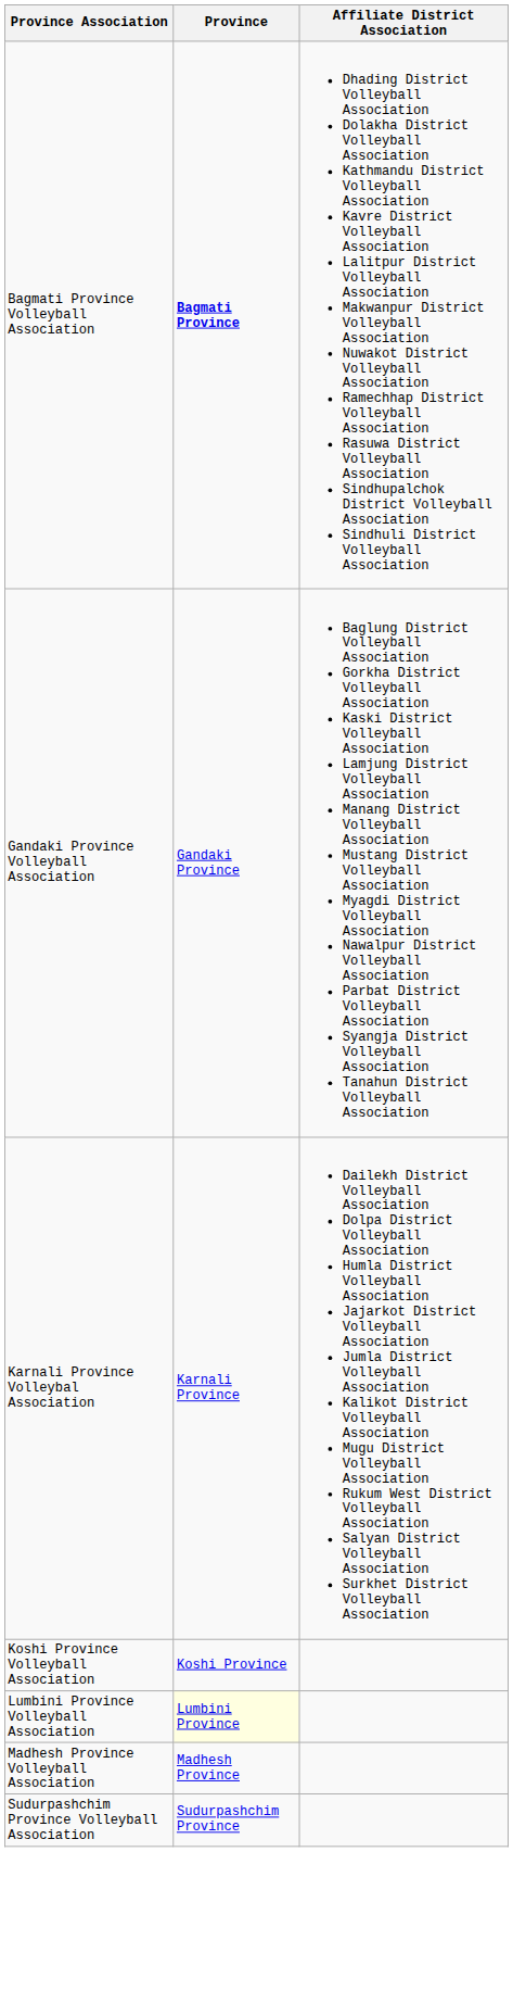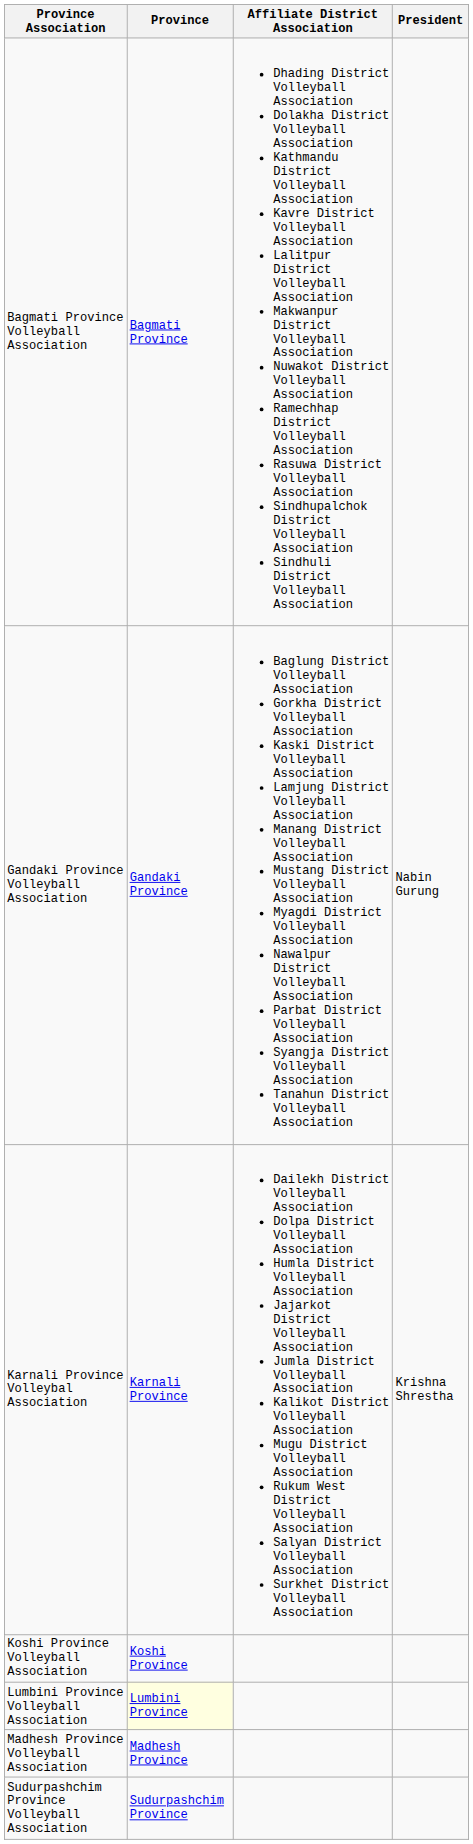 <table class="wikitable sortable" style="width:500px;">
 <tr>
 <th width="%">Province Association</th>
 <th>Province</th>
 <th width="%">Affiliate District Association</th>
+<th>President</th>
 </tr>
 <tr>
 <td>Bagmati Province Volleyball Association</td>
-<td><strong><a href='#'>Bagmati Province</a></strong></td>
+<td><a href='#'>Bagmati Province</a></td>
 <td><br><ul><li>Dhading District Volleyball Association</li><li>Dolakha District Volleyball Association</li><li>Kathmandu District Volleyball Association</li><li>Kavre District Volleyball Association</li><li>Lalitpur District Volleyball Association</li><li>Makwanpur District Volleyball Association</li><li>Nuwakot District Volleyball Association</li><li>Ramechhap District Volleyball Association</li><li>Rasuwa District Volleyball Association</li><li>Sindhupalchok District Volleyball Association</li><li>Sindhuli District Volleyball Association</li></ul></td>
+<td></td>
 </tr>
 <tr>
 <td>Gandaki Province Volleyball Association</td>
 <td><a href='#'>Gandaki Province</a></td>
 <td><br><ul><li>Baglung District Volleyball Association</li><li>Gorkha District Volleyball Association</li><li>Kaski District Volleyball Association</li><li>Lamjung District Volleyball Association</li><li>Manang District Volleyball Association</li><li>Mustang District Volleyball Association</li><li>Myagdi District Volleyball Association</li><li>Nawalpur District Volleyball Association</li><li>Parbat District Volleyball Association</li><li>Syangja District Volleyball Association</li><li>Tanahun District Volleyball Association</li></ul></td>
+<td>Nabin Gurung</td>
 </tr>
 <tr>
 <td>Karnali Province Volleybal Association</td>
 <td><a href='#'>Karnali Province</a></td>
 <td><br><ul><li>Dailekh District Volleyball Association</li><li>Dolpa District Volleyball Association</li><li>Humla District Volleyball Association</li><li>Jajarkot District Volleyball Association</li><li>Jumla District Volleyball Association</li><li>Kalikot District Volleyball Association</li><li>Mugu District Volleyball Association</li><li>Rukum West District Volleyball Association</li><li>Salyan District Volleyball Association</li><li>Surkhet District Volleyball Association</li></ul></td>
+<td>Krishna Shrestha</td>
 </tr>
 <tr>
 <td>Koshi Province Volleyball Association</td>
 <td><a href='#'>Koshi Province</a></td>
+<td></td>
 <td></td>
 </tr>
 <tr>
 <td>Lumbini Province Volleyball Association</td>
 <td style="background: lightyellow;"><a href='#'>Lumbini Province</a></td>
 <td></td>
+<td></td>
 </tr>
 <tr>
 <td>Madhesh Province Volleyball Association</td>
 <td><a href='#'>Madhesh Province</a></td>
+<td></td>
 <td></td>
 </tr>
 <tr>
 <td>Sudurpashchim Province Volleyball Association</td>
 <td><a href='#'>Sudurpashchim Province</a></td>
 <td></td>
+<td></td>
 </tr>
 </table>
